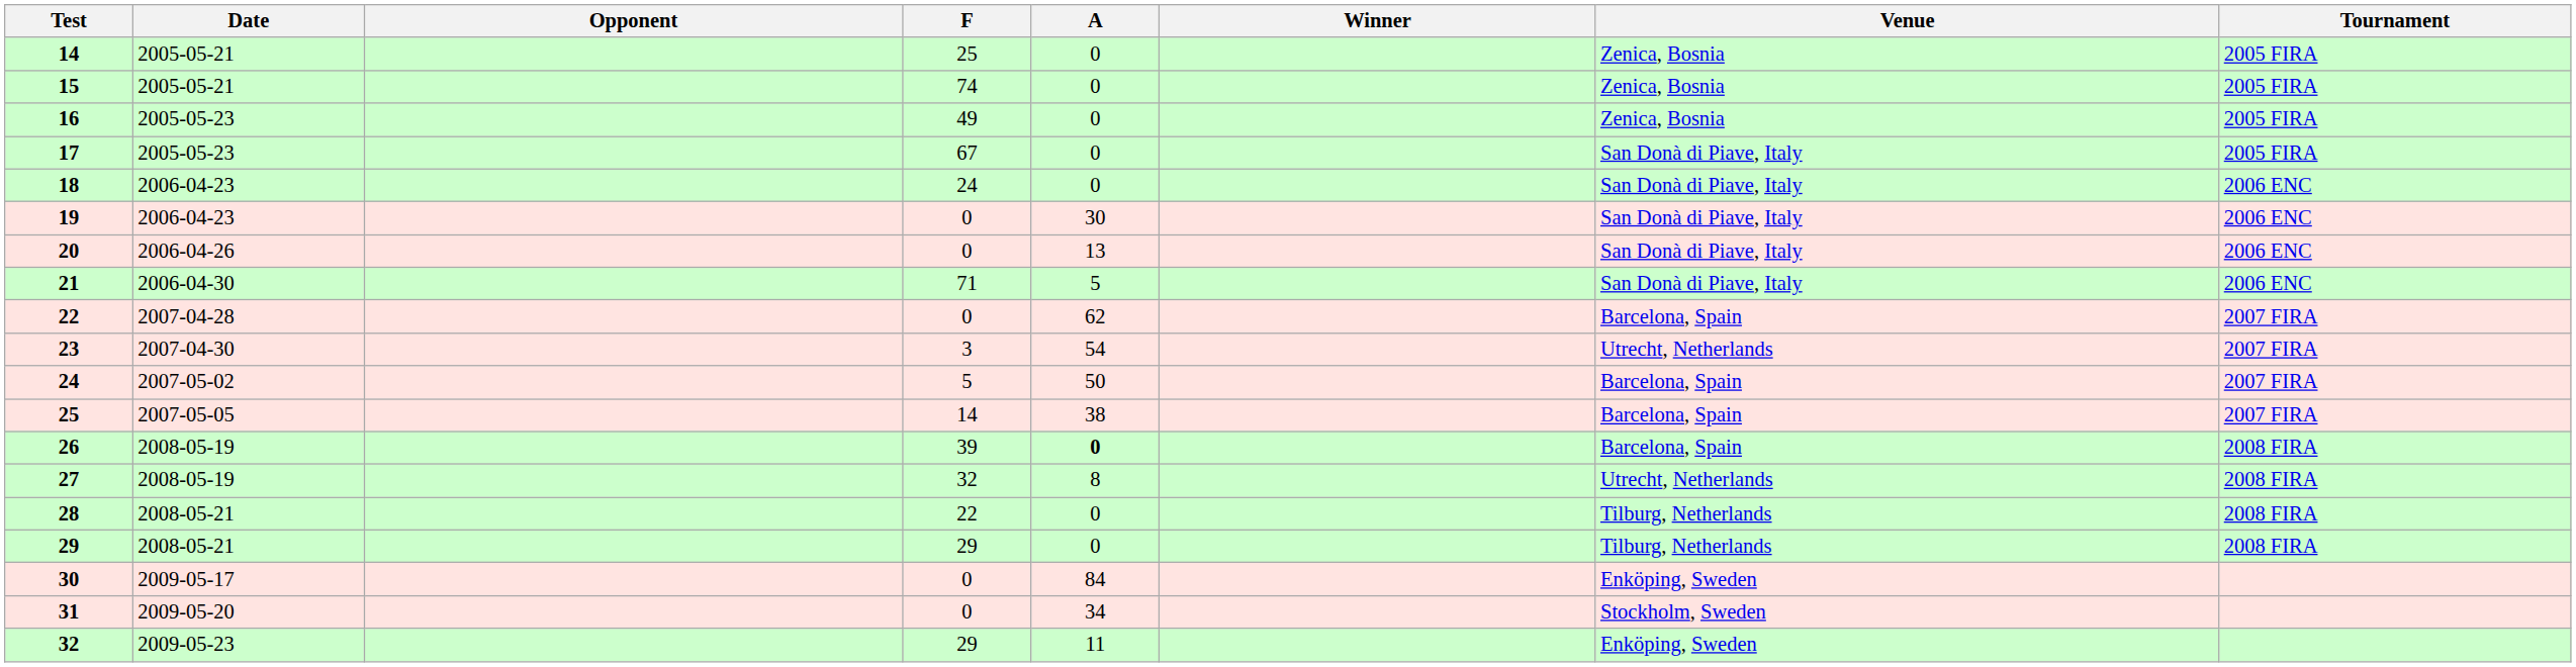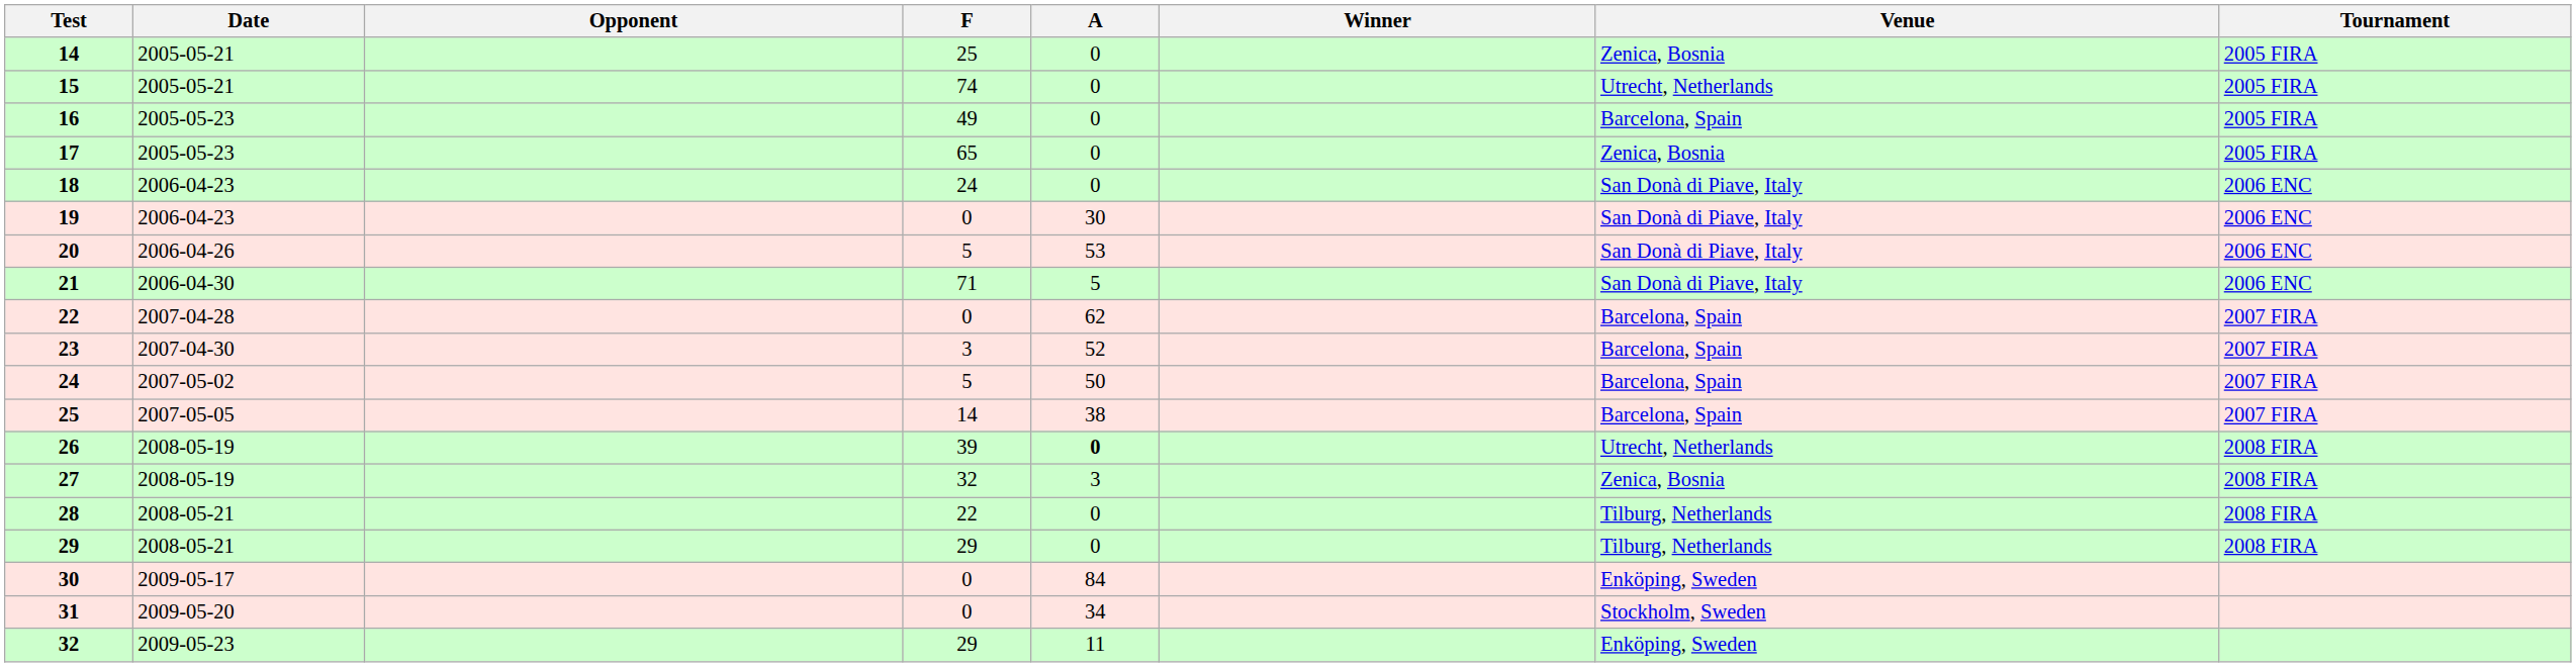 <table class="wikitable sortable" style="width:100%">
 <tr>
 <th style="width:5%">Test</th>
 <th style="width:9%">Date</th>
 <th style="width:21%">Opponent</th>
 <th style="width:5%">F</th>
 <th style="width:5%">A</th>
 <th style="width:17%">Winner</th>
 <th>Venue</th>
 <th>Tournament</th>
 </tr>
 <tr bgcolor="#ccffcc">
 <td align="center"><strong>14</strong></td>
 <td>2005-05-21</td>
 <td></td>
 <td align="center">25</td>
 <td align="center">0</td>
 <td></td>
 <td><a href='#'>Zenica</a>, <a href='#'>Bosnia</a></td>
 <td><a href='#'>2005 FIRA</a></td>
 </tr>
 <tr bgcolor="#ccffcc">
 <td align="center"><strong>15</strong></td>
 <td>2005-05-21</td>
 <td></td>
 <td align="center">74</td>
 <td align="center">0</td>
 <td></td>
-<td><a href='#'>Zenica</a>, <a href='#'>Bosnia</a></td>
+<td><a href='#'>Utrecht</a>, <a href='#'>Netherlands</a></td>
 <td><a href='#'>2005 FIRA</a></td>
 </tr>
 <tr bgcolor="#ccffcc">
 <td align="center"><strong>16</strong></td>
 <td>2005-05-23</td>
 <td></td>
 <td align="center">49</td>
 <td align="center">0</td>
 <td></td>
-<td><a href='#'>Zenica</a>, <a href='#'>Bosnia</a></td>
+<td><a href='#'>Barcelona</a>, <a href='#'>Spain</a></td>
 <td><a href='#'>2005 FIRA</a></td>
 </tr>
 <tr bgcolor="#ccffcc">
 <td align="center"><strong>17</strong></td>
 <td>2005-05-23</td>
 <td></td>
-<td align="center">67</td>
+<td align="center">65</td>
 <td align="center">0</td>
 <td></td>
-<td><a href='#'>San Donà di Piave</a>, <a href='#'>Italy</a></td>
+<td><a href='#'>Zenica</a>, <a href='#'>Bosnia</a></td>
 <td><a href='#'>2005 FIRA</a></td>
 </tr>
 <tr bgcolor="#ccffcc">
 <td align="center"><strong>18</strong></td>
 <td>2006-04-23</td>
 <td></td>
 <td align="center">24</td>
 <td align="center">0</td>
 <td></td>
 <td><a href='#'>San Donà di Piave</a>, <a href='#'>Italy</a></td>
 <td><a href='#'>2006 ENC</a></td>
 </tr>
 <tr bgcolor="FFE4E1">
 <td align="center"><strong>19</strong></td>
 <td>2006-04-23</td>
 <td></td>
 <td align="center">0</td>
 <td align="center">30</td>
 <td></td>
 <td><a href='#'>San Donà di Piave</a>, <a href='#'>Italy</a></td>
 <td><a href='#'>2006 ENC</a></td>
 </tr>
 <tr bgcolor="FFE4E1">
 <td align="center"><strong>20</strong></td>
 <td>2006-04-26</td>
 <td></td>
-<td align="center">0</td>
-<td align="center">13</td>
+<td align="center">5</td>
+<td align="center">53</td>
 <td></td>
 <td><a href='#'>San Donà di Piave</a>, <a href='#'>Italy</a></td>
 <td><a href='#'>2006 ENC</a></td>
 </tr>
 <tr bgcolor="#ccffcc">
 <td align="center"><strong>21</strong></td>
 <td>2006-04-30</td>
 <td></td>
 <td align="center">71</td>
 <td align="center">5</td>
 <td></td>
 <td><a href='#'>San Donà di Piave</a>, <a href='#'>Italy</a></td>
 <td><a href='#'>2006 ENC</a></td>
 </tr>
 <tr bgcolor="FFE4E1">
 <td align="center"><strong>22</strong></td>
 <td>2007-04-28</td>
 <td></td>
 <td align="center">0</td>
 <td align="center">62</td>
 <td></td>
 <td><a href='#'>Barcelona</a>, <a href='#'>Spain</a></td>
 <td><a href='#'>2007 FIRA</a></td>
 </tr>
 <tr bgcolor="FFE4E1">
 <td align="center"><strong>23</strong></td>
 <td>2007-04-30</td>
 <td></td>
 <td align="center">3</td>
-<td align="center">54</td>
+<td align="center">52</td>
 <td></td>
-<td><a href='#'>Utrecht</a>, <a href='#'>Netherlands</a></td>
+<td><a href='#'>Barcelona</a>, <a href='#'>Spain</a></td>
 <td><a href='#'>2007 FIRA</a></td>
 </tr>
 <tr bgcolor="FFE4E1">
 <td align="center"><strong>24</strong></td>
 <td>2007-05-02</td>
 <td></td>
 <td align="center">5</td>
 <td align="center">50</td>
 <td></td>
 <td><a href='#'>Barcelona</a>, <a href='#'>Spain</a></td>
 <td><a href='#'>2007 FIRA</a></td>
 </tr>
 <tr bgcolor="FFE4E1">
 <td align="center"><strong>25</strong></td>
 <td>2007-05-05</td>
 <td></td>
 <td align="center">14</td>
 <td align="center">38</td>
 <td></td>
 <td><a href='#'>Barcelona</a>, <a href='#'>Spain</a></td>
 <td><a href='#'>2007 FIRA</a></td>
 </tr>
 <tr bgcolor="#ccffcc">
 <td align="center"><strong>26</strong></td>
 <td>2008-05-19</td>
 <td></td>
 <td align="center">39</td>
 <td align="center"><strong>0</strong></td>
 <td></td>
-<td><a href='#'>Barcelona</a>, <a href='#'>Spain</a></td>
+<td><a href='#'>Utrecht</a>, <a href='#'>Netherlands</a></td>
 <td><a href='#'>2008 FIRA</a></td>
 </tr>
 <tr bgcolor="#ccffcc">
 <td align="center"><strong>27</strong></td>
 <td>2008-05-19</td>
 <td></td>
 <td align="center">32</td>
-<td align="center">8</td>
+<td align="center">3</td>
 <td></td>
-<td><a href='#'>Utrecht</a>, <a href='#'>Netherlands</a></td>
+<td><a href='#'>Zenica</a>, <a href='#'>Bosnia</a></td>
 <td><a href='#'>2008 FIRA</a></td>
 </tr>
 <tr bgcolor="#ccffcc">
 <td align="center"><strong>28</strong></td>
 <td>2008-05-21</td>
 <td></td>
 <td align="center">22</td>
 <td align="center">0</td>
 <td></td>
 <td><a href='#'>Tilburg</a>, <a href='#'>Netherlands</a></td>
 <td><a href='#'>2008 FIRA</a></td>
 </tr>
 <tr bgcolor="#ccffcc">
 <td align="center"><strong>29</strong></td>
 <td>2008-05-21</td>
 <td></td>
 <td align="center">29</td>
 <td align="center">0</td>
 <td></td>
 <td><a href='#'>Tilburg</a>, <a href='#'>Netherlands</a></td>
 <td><a href='#'>2008 FIRA</a></td>
 </tr>
 <tr bgcolor="FFE4E1">
 <td align="center"><strong>30</strong></td>
 <td>2009-05-17</td>
 <td></td>
 <td align="center">0</td>
 <td align="center">84</td>
 <td></td>
 <td><a href='#'>Enköping</a>, <a href='#'>Sweden</a></td>
 <td></td>
 </tr>
 <tr bgcolor="FFE4E1">
 <td align="center"><strong>31</strong></td>
 <td>2009-05-20</td>
 <td></td>
 <td align="center">0</td>
 <td align="center">34</td>
 <td></td>
 <td><a href='#'>Stockholm</a>, <a href='#'>Sweden</a></td>
 <td></td>
 </tr>
 <tr bgcolor="#ccffcc">
 <td align="center"><strong>32</strong></td>
 <td>2009-05-23</td>
 <td></td>
 <td align="center">29</td>
 <td align="center">11</td>
 <td></td>
 <td><a href='#'>Enköping</a>, <a href='#'>Sweden</a></td>
 <td></td>
 </tr>
 </table>
